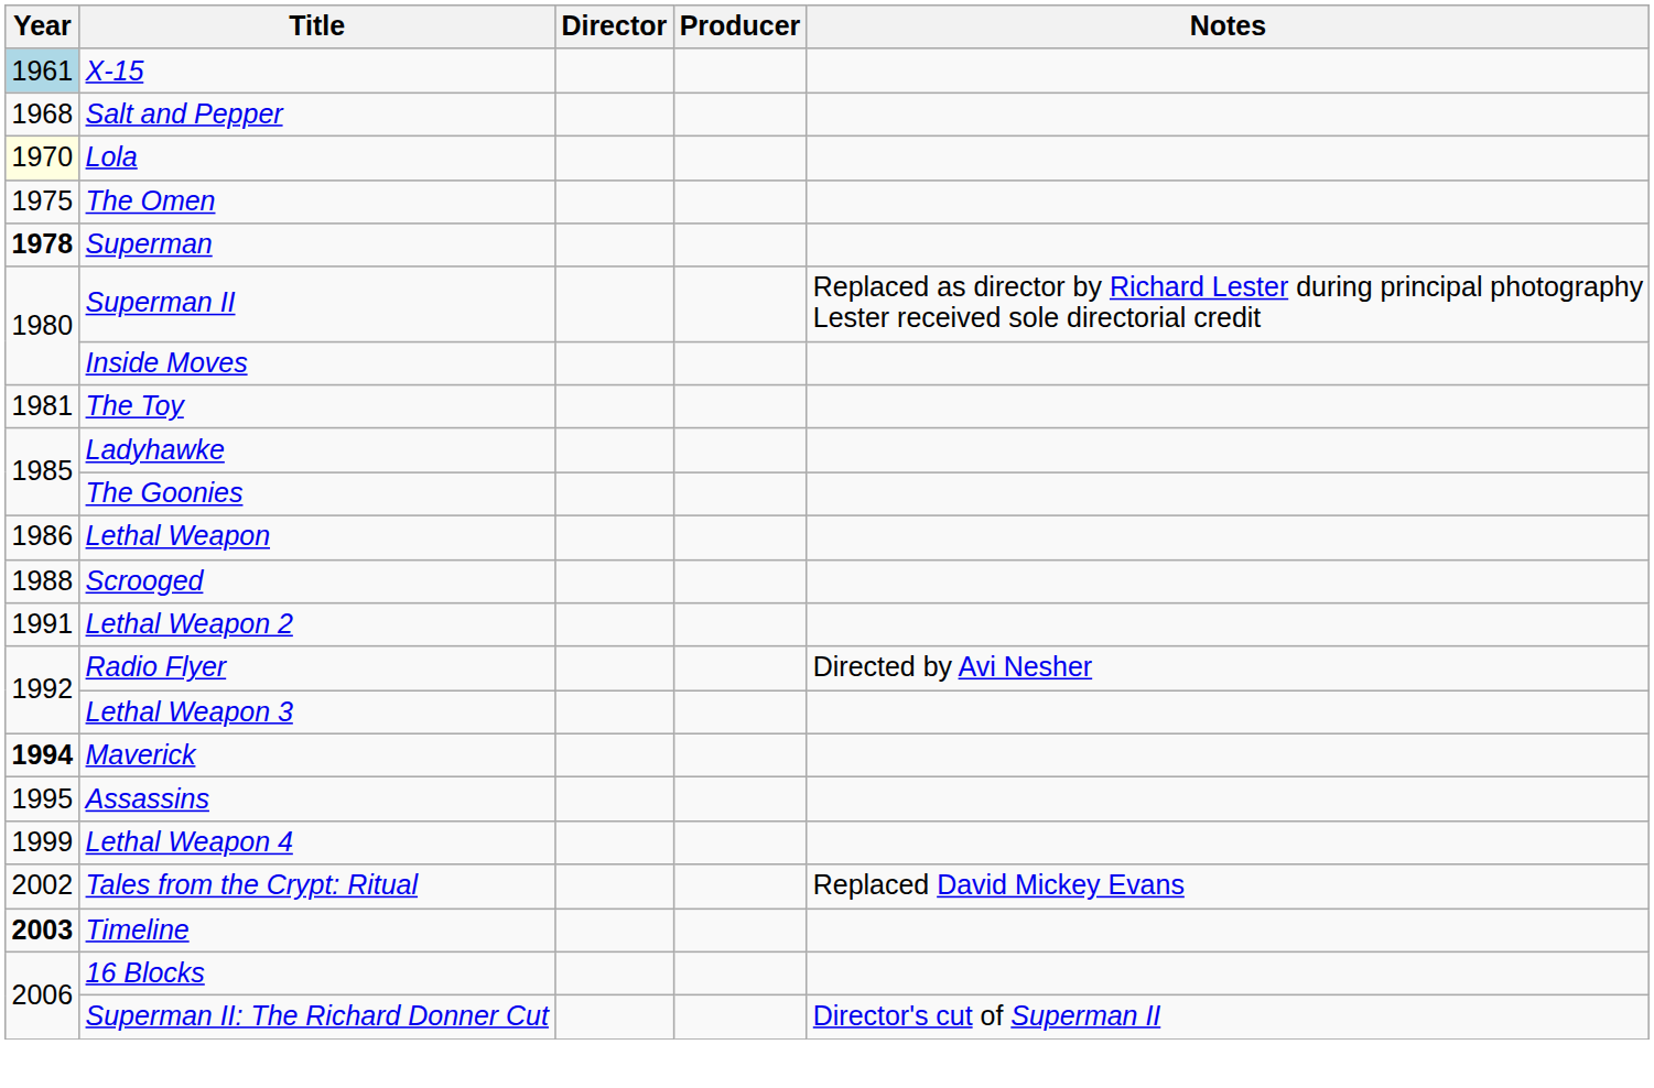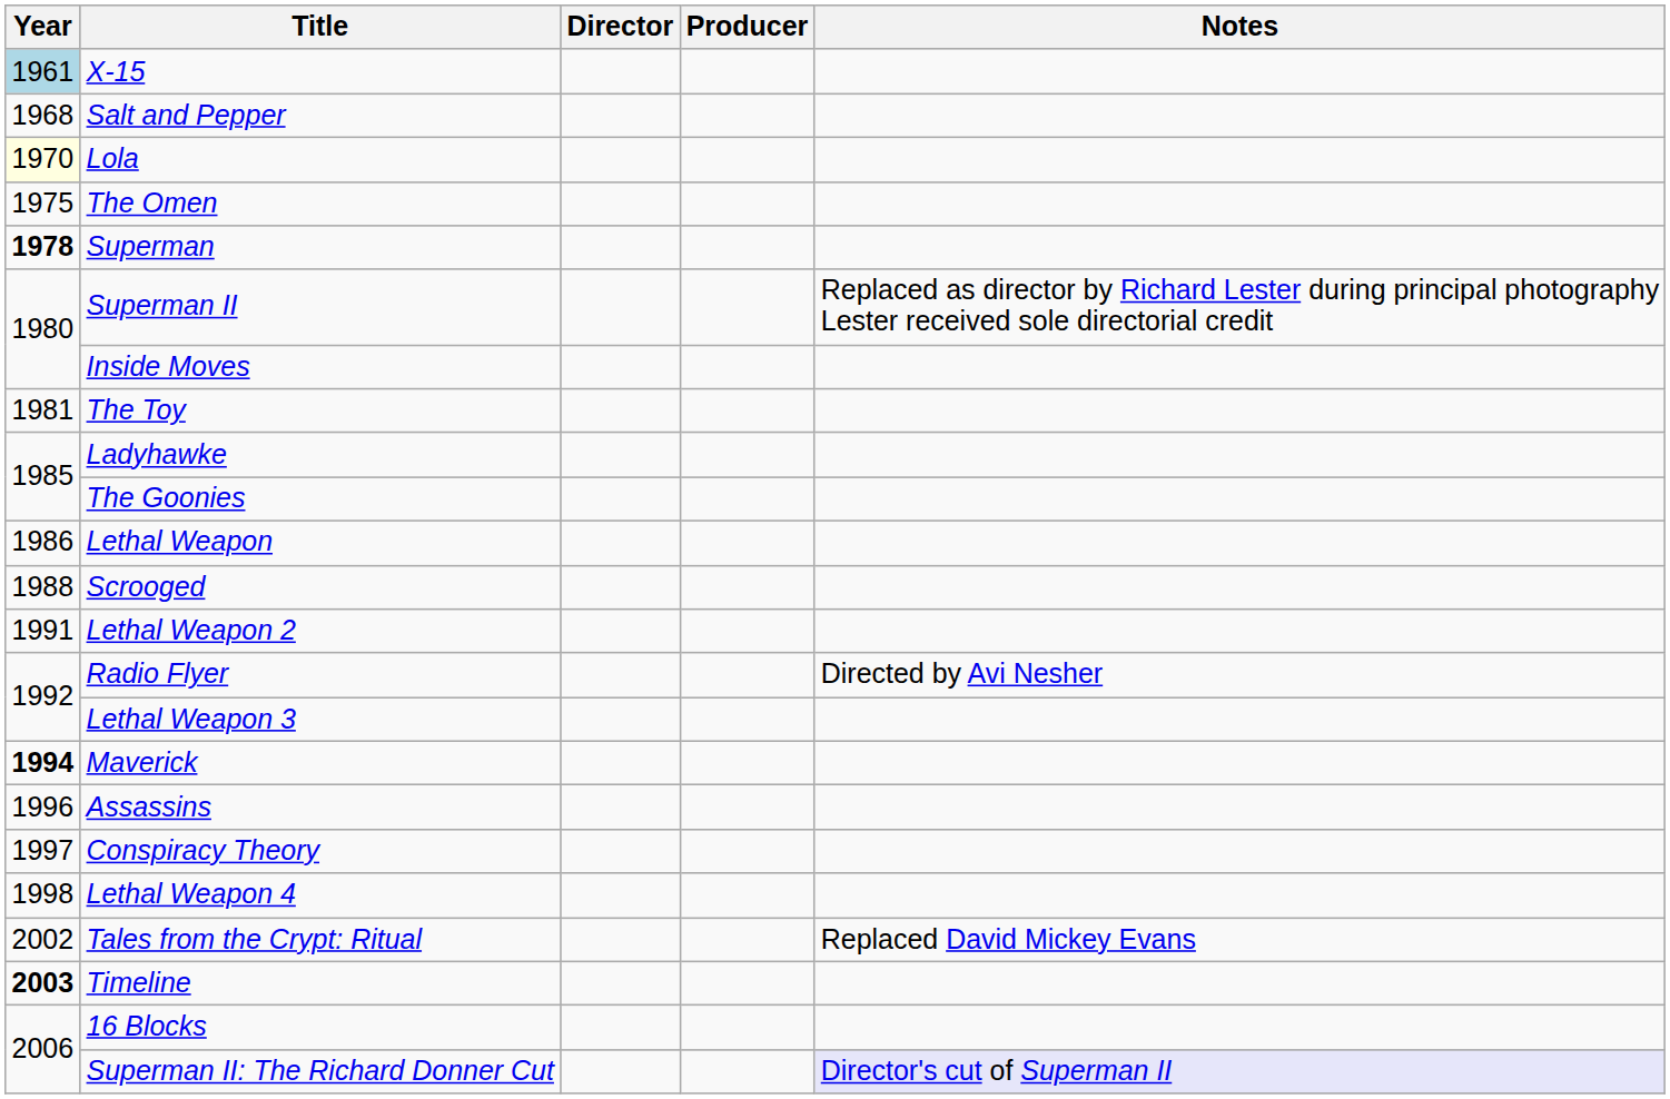 <table class="wikitable">
 <tr>
 <th>Year</th>
 <th>Title</th>
 <th>Director</th>
 <th>Producer</th>
 <th class="unsortable">Notes</th>
 </tr>
 <tr>
 <td style="background: lightblue;">1961</td>
 <td><em><a href='#'>X-15</a></em></td>
 <td></td>
 <td></td>
 <td></td>
 </tr>
 <tr>
 <td>1968</td>
 <td><em><a href='#'>Salt and Pepper</a></em></td>
 <td></td>
 <td></td>
 <td></td>
 </tr>
 <tr>
 <td style="background: lightyellow;">1970</td>
 <td><em><a href='#'>Lola</a></em></td>
 <td></td>
 <td></td>
 <td></td>
 </tr>
 <tr>
 <td>1975</td>
 <td><em><a href='#'>The Omen</a></em></td>
 <td></td>
 <td></td>
 <td></td>
 </tr>
 <tr>
 <td><strong>1978</strong></td>
 <td><em><a href='#'>Superman</a></em></td>
 <td></td>
 <td></td>
 <td></td>
 </tr>
 <tr>
 <td rowspan="2">1980</td>
 <td><em><a href='#'>Superman II</a></em></td>
 <td></td>
 <td></td>
 <td>Replaced as director by <a href='#'>Richard Lester</a> during principal photography<br>Lester received sole directorial credit</td>
 </tr>
 <tr>
 <td><em><a href='#'>Inside Moves</a></em></td>
 <td></td>
 <td></td>
 <td></td>
 </tr>
 <tr>
 <td>1981</td>
 <td><em><a href='#'>The Toy</a></em></td>
 <td></td>
 <td></td>
 <td></td>
 </tr>
 <tr>
 <td rowspan="2">1985</td>
 <td><em><a href='#'>Ladyhawke</a></em></td>
 <td></td>
 <td></td>
 <td></td>
 </tr>
 <tr>
 <td><em><a href='#'>The Goonies</a></em></td>
 <td></td>
 <td></td>
 <td></td>
 </tr>
 <tr>
 <td>1986</td>
 <td><em><a href='#'>Lethal Weapon</a></em></td>
 <td></td>
 <td></td>
 <td></td>
 </tr>
 <tr>
 <td>1988</td>
 <td><em><a href='#'>Scrooged</a></em></td>
 <td></td>
 <td></td>
 <td></td>
 </tr>
 <tr>
 <td>1991</td>
 <td><em><a href='#'>Lethal Weapon 2</a></em></td>
 <td></td>
 <td></td>
 <td></td>
 </tr>
 <tr>
 <td rowspan="2">1992</td>
 <td><em><a href='#'>Radio Flyer</a></em></td>
 <td></td>
 <td></td>
 <td>Directed by <a href='#'>Avi Nesher</a></td>
 </tr>
 <tr>
 <td><em><a href='#'>Lethal Weapon 3</a></em></td>
 <td></td>
 <td></td>
 <td></td>
 </tr>
 <tr>
 <td><strong>1994</strong></td>
 <td><em><a href='#'>Maverick</a></em></td>
 <td></td>
 <td></td>
 <td></td>
 </tr>
 <tr>
-<td>1995</td>
+<td>1996</td>
 <td><em><a href='#'>Assassins</a></em></td>
 <td></td>
 <td></td>
 <td></td>
 </tr>
 <tr>
-<td>1999</td>
+<td>1997</td>
+<td><em><a href='#'>Conspiracy Theory</a></em></td>
+<td></td>
+<td></td>
+<td></td>
+</tr>
+<tr>
+<td>1998</td>
 <td><em><a href='#'>Lethal Weapon 4</a></em></td>
 <td></td>
 <td></td>
 <td></td>
 </tr>
 <tr>
 <td>2002</td>
 <td><em><a href='#'>Tales from the Crypt: Ritual</a></em></td>
 <td></td>
 <td></td>
 <td>Replaced <a href='#'>David Mickey Evans</a></td>
 </tr>
 <tr>
 <td><strong>2003</strong></td>
 <td><em><a href='#'>Timeline</a></em></td>
 <td></td>
 <td></td>
 <td></td>
 </tr>
 <tr>
 <td rowspan="2">2006</td>
 <td><em><a href='#'>16 Blocks</a></em></td>
 <td></td>
 <td></td>
 <td></td>
 </tr>
 <tr>
 <td><em><a href='#'>Superman II: The Richard Donner Cut</a></em></td>
 <td></td>
 <td></td>
-<td><a href='#'>Director's cut</a> of <em><a href='#'>Superman II</a></em></td>
+<td style="background: lavender;"><a href='#'>Director's cut</a> of <em><a href='#'>Superman II</a></em></td>
 </tr>
 </table>
